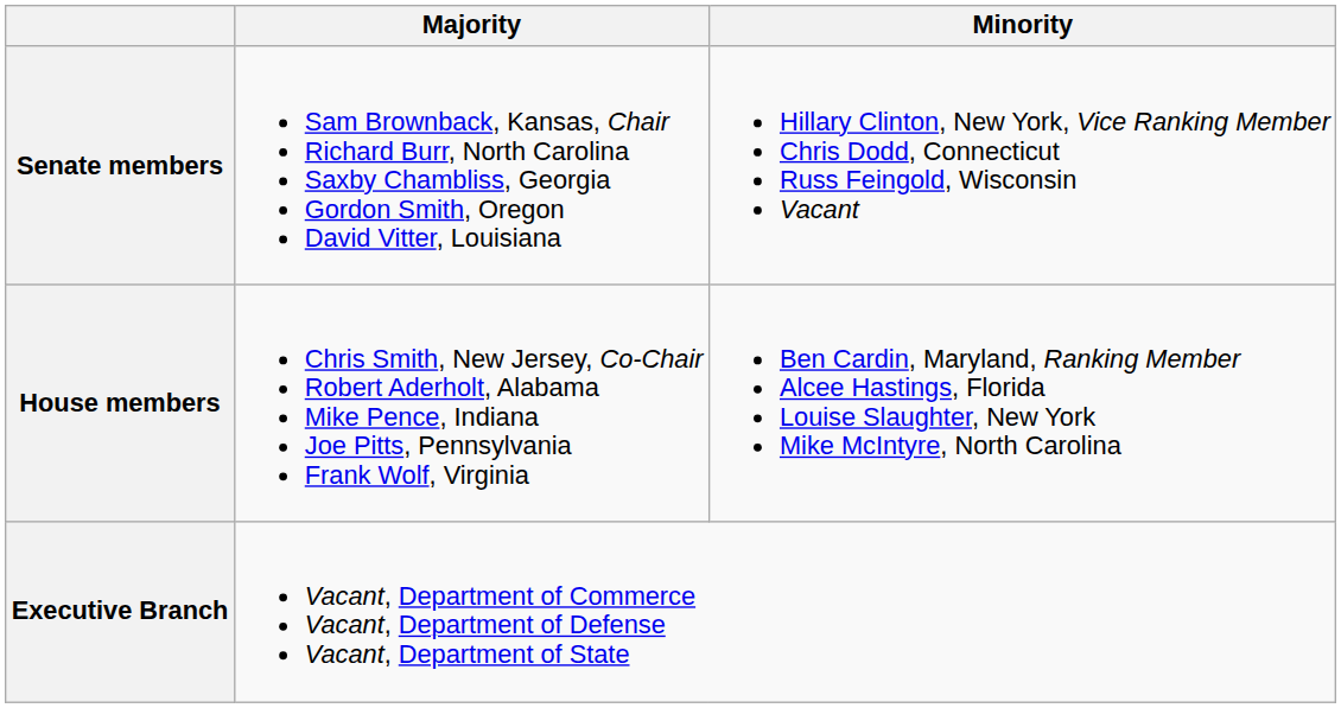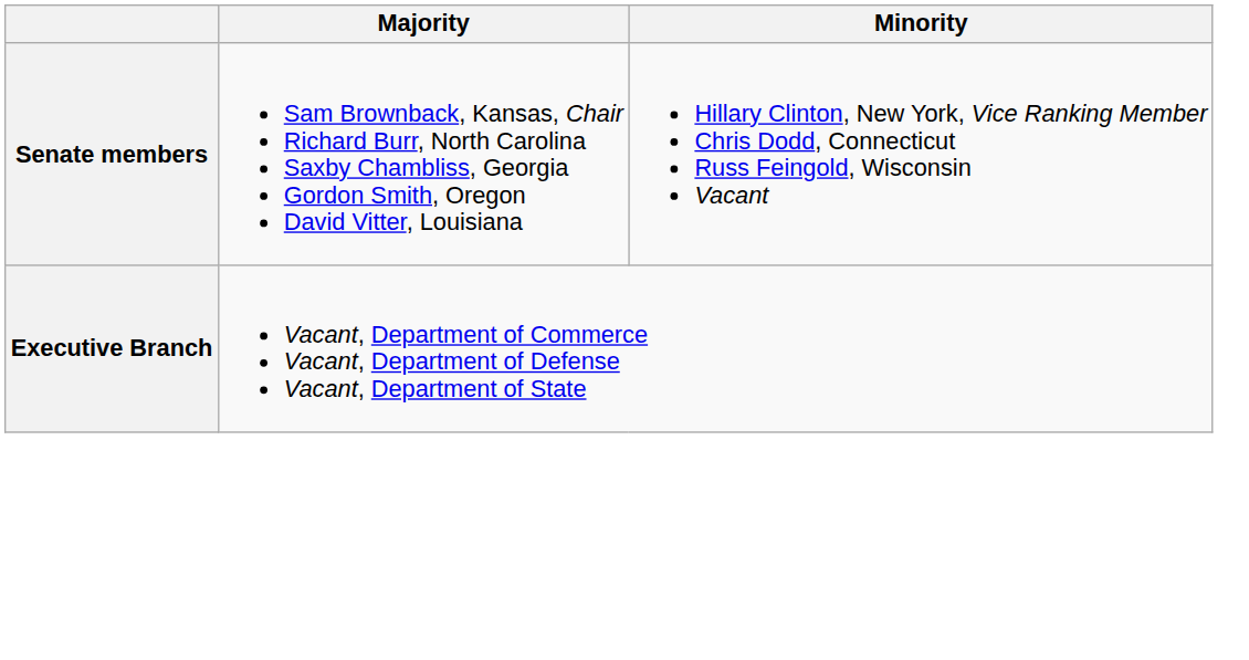 <table class=wikitable>
 <tr>
 <th></th>
 <th>Majority</th>
 <th>Minority</th>
 </tr>
 <tr>
 <th>Senate members</th>
 <td valign="top" ><br><ul><li><a href='#'>Sam Brownback</a>, Kansas, <em>Chair</em></li><li><a href='#'>Richard Burr</a>, North Carolina</li><li><a href='#'>Saxby Chambliss</a>, Georgia</li><li><a href='#'>Gordon Smith</a>, Oregon</li><li><a href='#'>David Vitter</a>, Louisiana</li></ul></td>
 <td valign="top" ><br><ul><li><a href='#'>Hillary Clinton</a>, New York, <em>Vice Ranking Member</em></li><li><a href='#'>Chris Dodd</a>, Connecticut</li><li><a href='#'>Russ Feingold</a>, Wisconsin</li><li><em>Vacant</em></li></ul></td>
 </tr>
 <tr>
-<th>House members</th>
-<td valign="top" ><br><ul><li><a href='#'>Chris Smith</a>, New Jersey, <em>Co-Chair</em></li><li><a href='#'>Robert Aderholt</a>, Alabama</li><li><a href='#'>Mike Pence</a>, Indiana</li><li><a href='#'>Joe Pitts</a>, Pennsylvania</li><li><a href='#'>Frank Wolf</a>, Virginia</li></ul></td>
-<td valign="top" ><br><ul><li><a href='#'>Ben Cardin</a>, Maryland, <em>Ranking Member</em></li><li><a href='#'>Alcee Hastings</a>, Florida</li><li><a href='#'>Louise Slaughter</a>, New York</li><li><a href='#'>Mike McIntyre</a>, North Carolina</li></ul></td>
-</tr>
-<tr>
 <th>Executive Branch</th>
 <td colspan=2><br><ul><li><em>Vacant</em>, <a href='#'>Department of Commerce</a></li><li><em>Vacant</em>, <a href='#'>Department of Defense</a></li><li><em>Vacant</em>, <a href='#'>Department of State</a></li></ul></td>
 </tr>
 </table>
